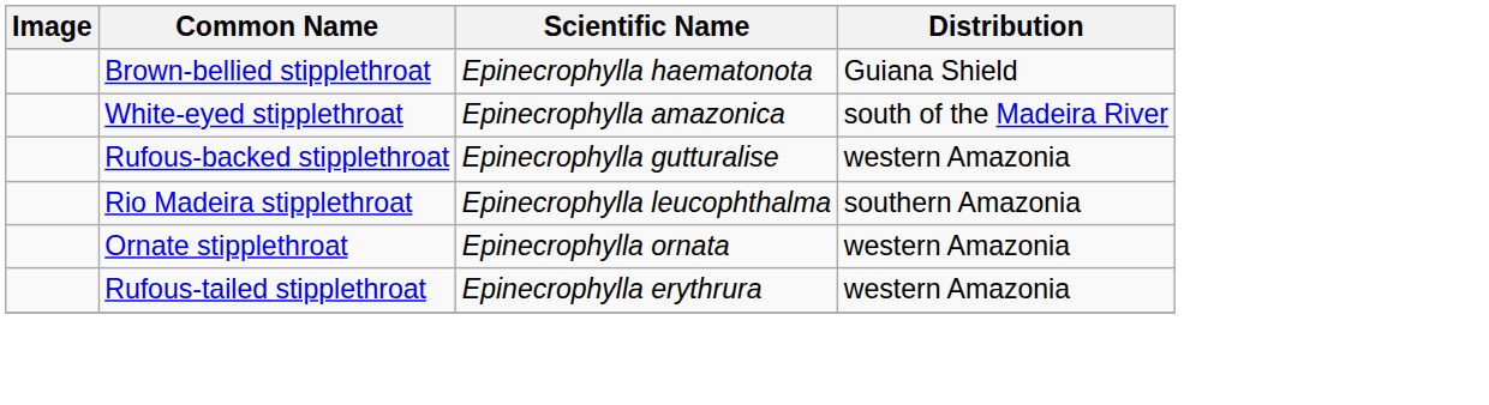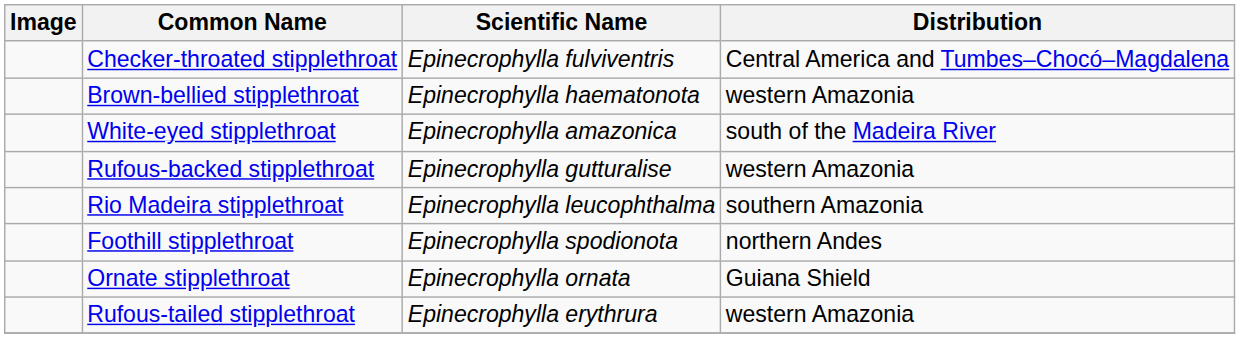 <table class="wikitable">
 <tr>
 <th>Image</th>
 <th>Common Name</th>
 <th>Scientific Name</th>
 <th>Distribution</th>
 </tr>
 <tr>
 <td></td>
+<td><a href='#'>Checker-throated stipplethroat</a></td>
+<td><em>Epinecrophylla fulviventris</em></td>
+<td>Central America and <a href='#'>Tumbes–Chocó–Magdalena</a></td>
+</tr>
+<tr>
+<td></td>
 <td><a href='#'>Brown-bellied stipplethroat</a></td>
 <td><em>Epinecrophylla haematonota</em></td>
-<td>Guiana Shield</td>
+<td>western Amazonia</td>
 </tr>
 <tr>
 <td></td>
 <td><a href='#'>White-eyed stipplethroat</a></td>
 <td><em>Epinecrophylla amazonica</em></td>
 <td>south of the <a href='#'>Madeira River</a></td>
 </tr>
 <tr>
 <td></td>
 <td><a href='#'>Rufous-backed stipplethroat</a></td>
 <td><em>Epinecrophylla gutturalise </em></td>
 <td>western Amazonia</td>
 </tr>
 <tr>
 <td></td>
 <td><a href='#'>Rio Madeira stipplethroat</a></td>
 <td><em>Epinecrophylla leucophthalma</em></td>
 <td>southern Amazonia</td>
 </tr>
 <tr>
 <td></td>
+<td><a href='#'>Foothill stipplethroat</a></td>
+<td><em>Epinecrophylla spodionota</em></td>
+<td>northern Andes</td>
+</tr>
+<tr>
+<td></td>
 <td><a href='#'>Ornate stipplethroat</a></td>
 <td><em>Epinecrophylla ornata</em></td>
-<td>western Amazonia</td>
+<td>Guiana Shield</td>
 </tr>
 <tr>
 <td></td>
 <td><a href='#'>Rufous-tailed stipplethroat</a></td>
 <td><em>Epinecrophylla erythrura</em></td>
 <td>western Amazonia</td>
 </tr>
 <tr>
 </tr>
 </table>
